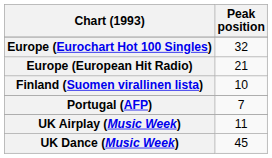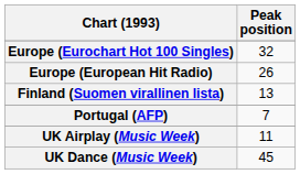 <table class="wikitable sortable plainrowheaders" style="text-align:center">
 <tr>
 <th scope="col">Chart (1993)</th>
 <th scope="col">Peak<br>position</th>
 </tr>
 <tr>
 </tr>
 <tr>
 <th scope="row">Europe (<a href='#'>Eurochart Hot 100 Singles</a>)</th>
 <td>32</td>
 </tr>
 <tr>
 <th scope="row">Europe (European Hit Radio)</th>
-<td>21</td>
+<td>26</td>
 </tr>
 <tr>
 <th scope="row">Finland (<a href='#'>Suomen virallinen lista</a>)</th>
-<td>10</td>
+<td>13</td>
 </tr>
 <tr>
 </tr>
 <tr>
 </tr>
 <tr>
 </tr>
 <tr>
 </tr>
 <tr>
 <th scope="row">Portugal (<a href='#'>AFP</a>)</th>
 <td>7</td>
 </tr>
 <tr>
 </tr>
 <tr>
 <th scope="row">UK Airplay (<em><a href='#'>Music Week</a></em>)</th>
 <td>11</td>
 </tr>
 <tr>
 <th scope="row">UK Dance (<em><a href='#'>Music Week</a></em>)</th>
 <td>45</td>
 </tr>
 </table>
